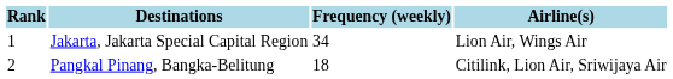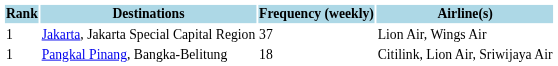 <table class="sortable" style="font-size:89%; align=center;">
 <tr style="background:lightblue;">
 <th>Rank</th>
 <th>Destinations</th>
 <th>Frequency (weekly)</th>
 <th>Airline(s)</th>
 </tr>
 <tr>
 <td>1</td>
 <td> <a href='#'>Jakarta</a>, Jakarta Special Capital Region</td>
-<td>34</td>
+<td>37</td>
 <td>Lion Air, Wings Air</td>
 </tr>
 <tr>
-<td>2</td>
+<td>1</td>
 <td> <a href='#'>Pangkal Pinang</a>, Bangka-Belitung</td>
 <td>18</td>
 <td>Citilink, Lion Air, Sriwijaya Air</td>
 </tr>
 <tr>
 </tr>
 </table>
